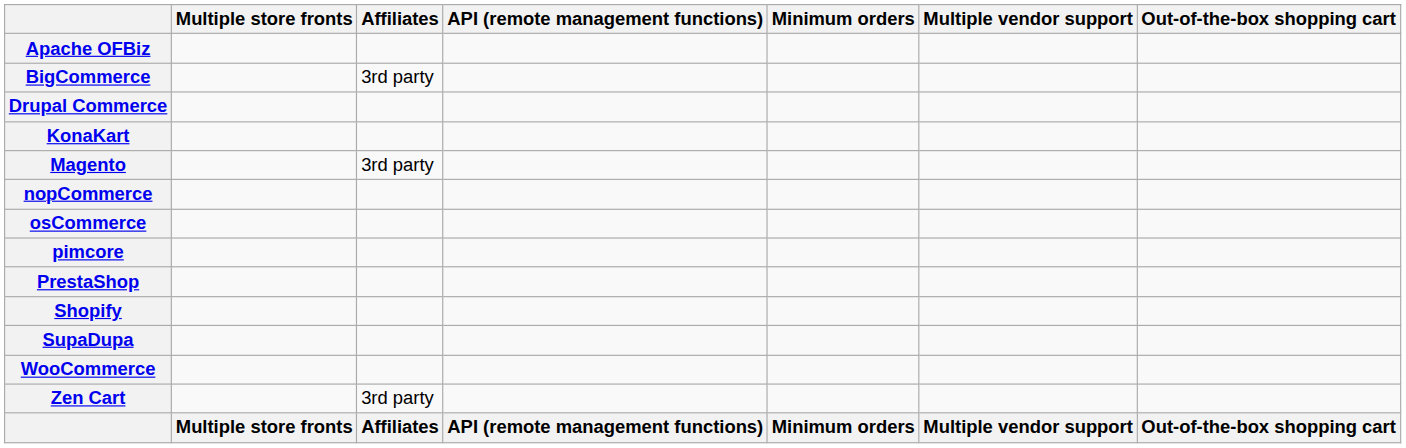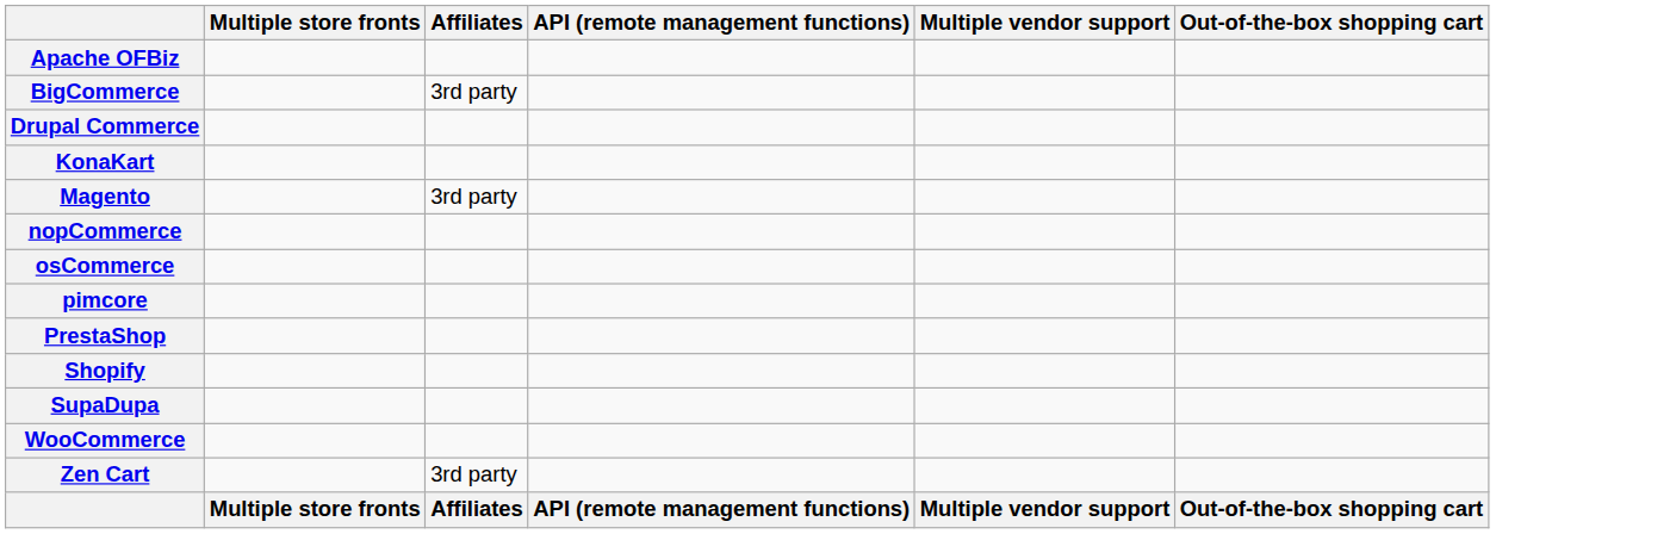 <table class="wikitable sortable">
 <tr>
 <th scope="row"></th>
 <th>Multiple store fronts</th>
 <th>Affiliates</th>
 <th>API (remote management functions)</th>
-<th>Minimum orders</th>
 <th>Multiple vendor support</th>
 <th>Out-of-the-box shopping cart</th>
 </tr>
 <tr>
 <th scope="row"><a href='#'>Apache OFBiz</a></th>
-<td></td>
 <td></td>
 <td></td>
 <td></td>
 <td></td>
 <td></td>
 </tr>
 <tr>
 <th scope="row"><a href='#'>BigCommerce</a></th>
 <td></td>
 <td>3rd party</td>
 <td></td>
 <td></td>
 <td></td>
-<td></td>
 </tr>
 <tr>
 <th scope="row"><a href='#'>Drupal Commerce</a></th>
-<td></td>
 <td></td>
 <td></td>
 <td></td>
 <td></td>
 <td></td>
 </tr>
 <tr>
 <th scope="row"><a href='#'>KonaKart</a></th>
 <td></td>
 <td></td>
 <td></td>
 <td></td>
 <td></td>
-<td></td>
 </tr>
 <tr>
 <th scope="row"><a href='#'>Magento</a></th>
 <td></td>
 <td>3rd party</td>
 <td></td>
 <td></td>
 <td></td>
-<td></td>
 </tr>
 <tr>
 <th scope="row"><a href='#'>nopCommerce</a></th>
-<td></td>
 <td></td>
 <td></td>
 <td></td>
 <td></td>
 <td></td>
 </tr>
 <tr>
 <th scope="row"><a href='#'>osCommerce</a></th>
 <td></td>
 <td></td>
 <td></td>
 <td></td>
 <td></td>
-<td></td>
 </tr>
 <tr>
 <th scope="row"><a href='#'>pimcore</a></th>
-<td></td>
 <td></td>
 <td></td>
 <td></td>
 <td></td>
 <td></td>
 </tr>
 <tr>
 <th scope="row"><a href='#'>PrestaShop</a></th>
 <td></td>
 <td></td>
 <td></td>
 <td></td>
 <td></td>
-<td></td>
 </tr>
 <tr>
 <th scope="row"><a href='#'>Shopify</a></th>
-<td></td>
 <td></td>
 <td></td>
 <td></td>
 <td></td>
 <td></td>
 </tr>
 <tr>
 <th scope="row"><a href='#'>SupaDupa</a></th>
 <td></td>
 <td></td>
 <td></td>
 <td></td>
 <td></td>
-<td></td>
 </tr>
 <tr>
 <th scope="row"><a href='#'>WooCommerce</a></th>
-<td></td>
 <td></td>
 <td></td>
 <td></td>
 <td></td>
 <td></td>
 </tr>
 <tr>
 <th scope="row"><a href='#'>Zen Cart</a></th>
 <td></td>
 <td>3rd party</td>
 <td></td>
 <td></td>
 <td></td>
-<td></td>
 </tr>
 <tr class="sortbottom">
 <th></th>
 <th>Multiple store fronts</th>
 <th>Affiliates</th>
 <th>API (remote management functions)</th>
-<th>Minimum orders</th>
 <th>Multiple vendor support</th>
 <th>Out-of-the-box shopping cart</th>
 </tr>
 </table>
